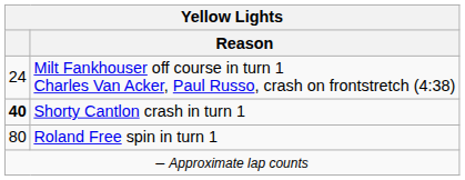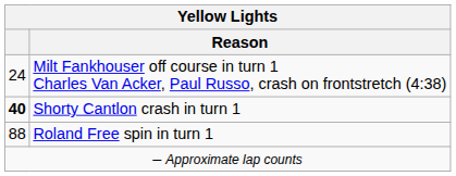 <table class="wikitable">
 <tr>
 <th colspan=2>Yellow Lights</th>
 </tr>
 <tr>
 <th></th>
 <th>Reason</th>
 </tr>
 <tr>
 <td>24</td>
 <td><a href='#'>Milt Fankhouser</a> off course in turn 1<br><a href='#'>Charles Van Acker</a>, <a href='#'>Paul Russo</a>, crash on frontstretch (4:38)</td>
 </tr>
 <tr>
 <td><strong>40</strong></td>
 <td><a href='#'>Shorty Cantlon</a> crash in turn 1</td>
 </tr>
 <tr>
-<td>80</td>
+<td>88</td>
 <td><a href='#'>Roland Free</a> spin in turn 1</td>
 </tr>
 <tr>
 <td colspan=2 align=center> – <em><small>Approximate lap counts</small></em></td>
 </tr>
 </table>
